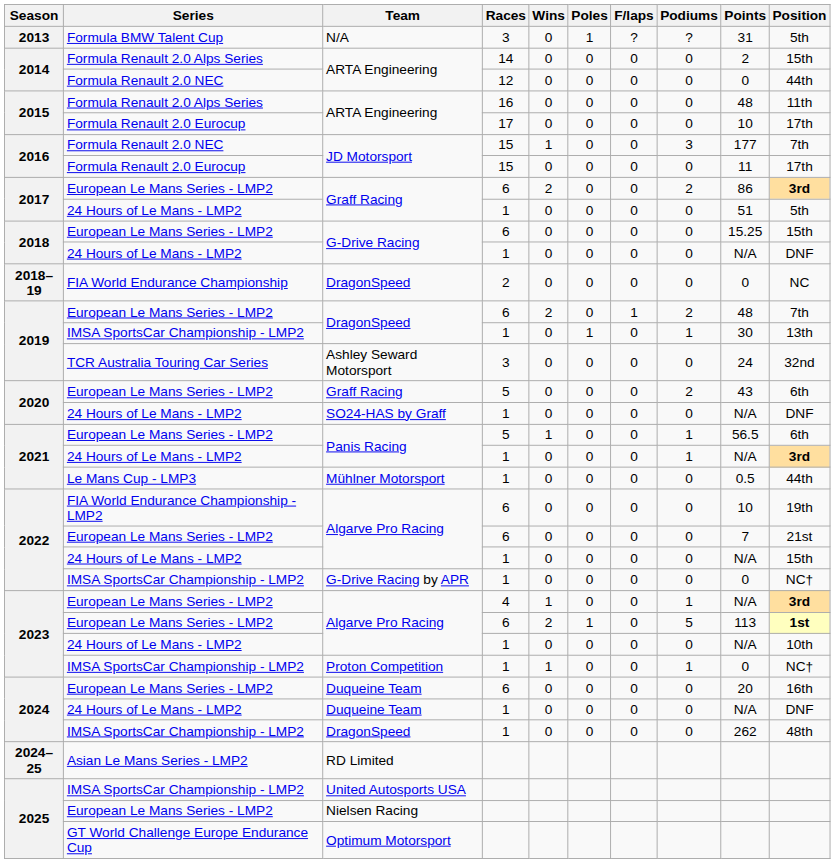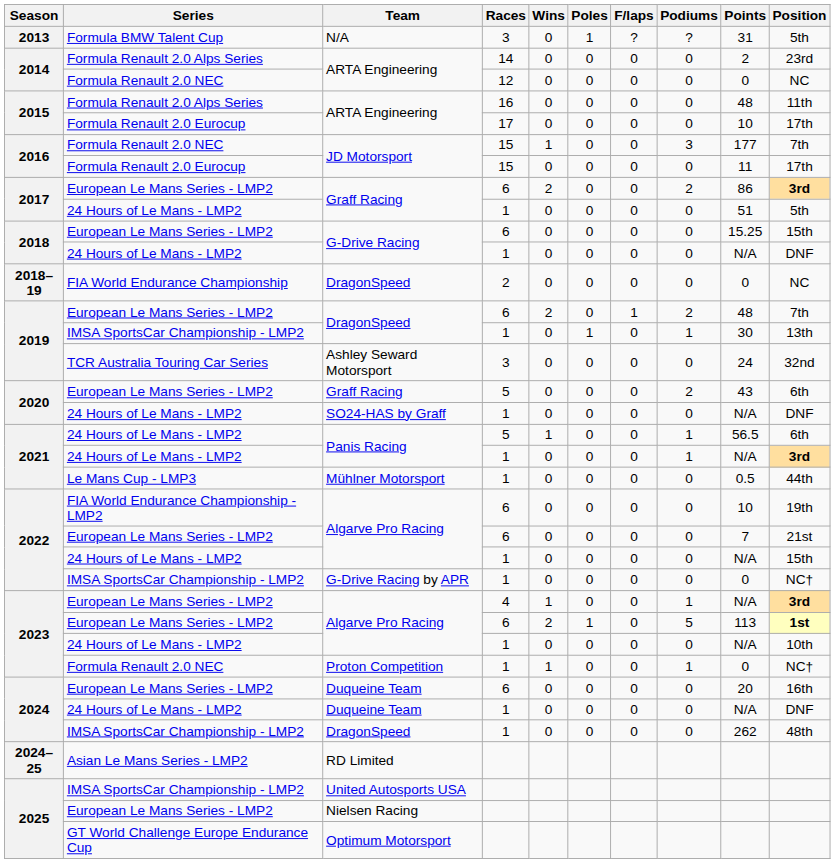 <table class="wikitable" style="font-size: 90%; text-align:center">
 <tr>
 <th>Season</th>
 <th>Series</th>
 <th>Team</th>
 <th>Races</th>
 <th>Wins</th>
 <th>Poles</th>
 <th>F/laps</th>
 <th>Podiums</th>
 <th>Points</th>
 <th>Position</th>
 </tr>
 <tr>
 <th>2013</th>
 <td align=left><a href='#'>Formula BMW Talent Cup</a></td>
 <td align=left>N/A</td>
 <td>3</td>
 <td>0</td>
 <td>1</td>
 <td>?</td>
 <td>?</td>
 <td>31</td>
 <td>5th</td>
 </tr>
 <tr>
 <th align="center" rowspan=2>2014</th>
 <td align=left><a href='#'>Formula Renault 2.0 Alps Series</a></td>
 <td rowspan="2" align="left">ARTA Engineering</td>
 <td>14</td>
 <td>0</td>
 <td>0</td>
 <td>0</td>
 <td>0</td>
 <td>2</td>
-<td>15th</td>
+<td>23rd</td>
 </tr>
 <tr>
 <td align=left><a href='#'>Formula Renault 2.0 NEC</a></td>
 <td>12</td>
 <td>0</td>
 <td>0</td>
 <td>0</td>
 <td>0</td>
 <td>0</td>
-<td>44th</td>
+<td>NC</td>
 </tr>
 <tr>
 <th align="center" rowspan=2>2015</th>
 <td align=left><a href='#'>Formula Renault 2.0 Alps Series</a></td>
 <td rowspan="2" align="left">ARTA Engineering</td>
 <td>16</td>
 <td>0</td>
 <td>0</td>
 <td>0</td>
 <td>0</td>
 <td>48</td>
 <td>11th</td>
 </tr>
 <tr>
 <td align=left><a href='#'>Formula Renault 2.0 Eurocup</a></td>
 <td>17</td>
 <td>0</td>
 <td>0</td>
 <td>0</td>
 <td>0</td>
 <td>10</td>
 <td>17th</td>
 </tr>
 <tr>
 <th align="center" rowspan=2>2016</th>
 <td align=left><a href='#'>Formula Renault 2.0 NEC</a></td>
 <td rowspan="2" align="left"><a href='#'>JD Motorsport</a></td>
 <td>15</td>
 <td>1</td>
 <td>0</td>
 <td>0</td>
 <td>3</td>
 <td>177</td>
 <td>7th</td>
 </tr>
 <tr>
 <td align=left><a href='#'>Formula Renault 2.0 Eurocup</a></td>
 <td>15</td>
 <td>0</td>
 <td>0</td>
 <td>0</td>
 <td>0</td>
 <td>11</td>
 <td>17th</td>
 </tr>
 <tr>
 <th align="center" rowspan=2>2017</th>
 <td align=left><a href='#'>European Le Mans Series - LMP2</a></td>
 <td align=left rowspan=2><a href='#'>Graff Racing</a></td>
 <td>6</td>
 <td>2</td>
 <td>0</td>
 <td>0</td>
 <td>2</td>
 <td>86</td>
 <td style="background:#FFDF9F;"><strong>3rd</strong></td>
 </tr>
 <tr>
 <td align=left><a href='#'>24 Hours of Le Mans - LMP2</a></td>
 <td>1</td>
 <td>0</td>
 <td>0</td>
 <td>0</td>
 <td>0</td>
 <td>51</td>
 <td>5th</td>
 </tr>
 <tr>
 <th align="center" rowspan=2>2018</th>
 <td align=left><a href='#'>European Le Mans Series - LMP2</a></td>
 <td align=left rowspan=2><a href='#'>G-Drive Racing</a></td>
 <td>6</td>
 <td>0</td>
 <td>0</td>
 <td>0</td>
 <td>0</td>
 <td>15.25</td>
 <td>15th</td>
 </tr>
 <tr>
 <td align=left><a href='#'>24 Hours of Le Mans - LMP2</a></td>
 <td>1</td>
 <td>0</td>
 <td>0</td>
 <td>0</td>
 <td>0</td>
 <td>N/A</td>
 <td>DNF</td>
 </tr>
 <tr>
 <th align="center">2018–19</th>
 <td align=left><a href='#'>FIA World Endurance Championship</a></td>
 <td align="left"><a href='#'>DragonSpeed</a></td>
 <td>2</td>
 <td>0</td>
 <td>0</td>
 <td>0</td>
 <td>0</td>
 <td>0</td>
 <td>NC</td>
 </tr>
 <tr>
 <th align="center" rowspan=3>2019</th>
 <td align=left><a href='#'>European Le Mans Series - LMP2</a></td>
 <td rowspan="2" align=left><a href='#'>DragonSpeed</a></td>
 <td>6</td>
 <td>2</td>
 <td>0</td>
 <td>1</td>
 <td>2</td>
 <td>48</td>
 <td>7th</td>
 </tr>
 <tr>
 <td align="left"><a href='#'>IMSA SportsCar Championship - LMP2</a></td>
 <td>1</td>
 <td>0</td>
 <td>1</td>
 <td>0</td>
 <td>1</td>
 <td>30</td>
 <td>13th</td>
 </tr>
 <tr>
 <td align=left><a href='#'>TCR Australia Touring Car Series</a></td>
 <td align=left>Ashley Seward Motorsport</td>
 <td>3</td>
 <td>0</td>
 <td>0</td>
 <td>0</td>
 <td>0</td>
 <td>24</td>
 <td>32nd</td>
 </tr>
 <tr>
 <th rowspan="2">2020</th>
 <td align="left"><a href='#'>European Le Mans Series - LMP2</a></td>
 <td align="left"><a href='#'>Graff Racing</a></td>
 <td>5</td>
 <td>0</td>
 <td>0</td>
 <td>0</td>
 <td>2</td>
 <td>43</td>
 <td>6th</td>
 </tr>
 <tr>
 <td align=left><a href='#'>24 Hours of Le Mans - LMP2</a></td>
 <td align=left><a href='#'>SO24-HAS by Graff</a></td>
 <td>1</td>
 <td>0</td>
 <td>0</td>
 <td>0</td>
 <td>0</td>
 <td>N/A</td>
 <td>DNF</td>
 </tr>
 <tr>
 <th rowspan="3">2021</th>
-<td align="left"><a href='#'>European Le Mans Series - LMP2</a></td>
+<td align=left><a href='#'>24 Hours of Le Mans - LMP2</a></td>
 <td rowspan="2" align=left><a href='#'>Panis Racing</a></td>
 <td>5</td>
 <td>1</td>
 <td>0</td>
 <td>0</td>
 <td>1</td>
 <td>56.5</td>
 <td>6th</td>
 </tr>
 <tr>
 <td align="left"><a href='#'>24 Hours of Le Mans - LMP2</a></td>
 <td>1</td>
 <td>0</td>
 <td>0</td>
 <td>0</td>
 <td>1</td>
 <td>N/A</td>
 <td style="background:#FFDF9F;"><strong>3rd</strong></td>
 </tr>
 <tr>
 <td align="left"><a href='#'>Le Mans Cup - LMP3</a></td>
 <td align="left"><a href='#'>Mühlner Motorsport</a></td>
 <td>1</td>
 <td>0</td>
 <td>0</td>
 <td>0</td>
 <td>0</td>
 <td>0.5</td>
 <td>44th</td>
 </tr>
 <tr>
 <th rowspan="4">2022</th>
 <td align=left><a href='#'>FIA World Endurance Championship - LMP2</a></td>
 <td rowspan="3" align="left"><a href='#'>Algarve Pro Racing</a></td>
 <td>6</td>
 <td>0</td>
 <td>0</td>
 <td>0</td>
 <td>0</td>
 <td>10</td>
 <td>19th</td>
 </tr>
 <tr>
 <td align="left"><a href='#'>European Le Mans Series - LMP2</a></td>
 <td>6</td>
 <td>0</td>
 <td>0</td>
 <td>0</td>
 <td>0</td>
 <td>7</td>
 <td>21st</td>
 </tr>
 <tr>
 <td align=left><a href='#'>24 Hours of Le Mans - LMP2</a></td>
 <td>1</td>
 <td>0</td>
 <td>0</td>
 <td>0</td>
 <td>0</td>
 <td>N/A</td>
 <td>15th</td>
 </tr>
 <tr>
 <td align=left><a href='#'>IMSA SportsCar Championship - LMP2</a></td>
 <td align=left><a href='#'>G-Drive Racing</a> by <a href='#'>APR</a></td>
 <td>1</td>
 <td>0</td>
 <td>0</td>
 <td>0</td>
 <td>0</td>
 <td>0</td>
 <td>NC†</td>
 </tr>
 <tr>
 <th rowspan="4">2023</th>
 <td align="left"><a href='#'>European Le Mans Series - LMP2</a></td>
 <td rowspan="3" align="left"><a href='#'>Algarve Pro Racing</a></td>
 <td>4</td>
 <td>1</td>
 <td>0</td>
 <td>0</td>
 <td>1</td>
 <td>N/A</td>
 <td style="background:#FFDF9F;"><strong>3rd</strong></td>
 </tr>
 <tr>
 <td align=left><a href='#'>European Le Mans Series - LMP2</a></td>
 <td>6</td>
 <td>2</td>
 <td>1</td>
 <td>0</td>
 <td>5</td>
 <td>113</td>
 <td style="background:#FFFFBF;"><strong>1st</strong></td>
 </tr>
 <tr>
 <td align=left><a href='#'>24 Hours of Le Mans - LMP2</a></td>
 <td>1</td>
 <td>0</td>
 <td>0</td>
 <td>0</td>
 <td>0</td>
 <td>N/A</td>
 <td>10th</td>
 </tr>
 <tr>
-<td align=left><a href='#'>IMSA SportsCar Championship - LMP2</a></td>
+<td align=left><a href='#'>Formula Renault 2.0 NEC</a></td>
 <td align=left><a href='#'>Proton Competition</a></td>
 <td>1</td>
 <td>1</td>
 <td>0</td>
 <td>0</td>
 <td>1</td>
 <td>0</td>
 <td>NC†</td>
 </tr>
 <tr>
 <th rowspan="3">2024</th>
 <td align=left><a href='#'>European Le Mans Series - LMP2</a></td>
 <td align=left><a href='#'>Duqueine Team</a></td>
 <td>6</td>
 <td>0</td>
 <td>0</td>
 <td>0</td>
 <td>0</td>
 <td>20</td>
 <td>16th</td>
 </tr>
 <tr>
 <td align=left><a href='#'>24 Hours of Le Mans - LMP2</a></td>
 <td align=left><a href='#'>Duqueine Team</a></td>
 <td>1</td>
 <td>0</td>
 <td>0</td>
 <td>0</td>
 <td>0</td>
 <td>N/A</td>
 <td>DNF</td>
 </tr>
 <tr>
 <td align=left><a href='#'>IMSA SportsCar Championship - LMP2</a></td>
 <td align=left><a href='#'>DragonSpeed</a></td>
 <td>1</td>
 <td>0</td>
 <td>0</td>
 <td>0</td>
 <td>0</td>
 <td>262</td>
 <td>48th</td>
 </tr>
 <tr>
 <th>2024–25</th>
 <td align=left><a href='#'>Asian Le Mans Series - LMP2</a></td>
 <td align=left>RD Limited</td>
 <td></td>
 <td></td>
 <td></td>
 <td></td>
 <td></td>
 <td></td>
 <td></td>
 </tr>
 <tr>
 <th rowspan="3">2025</th>
 <td align=left><a href='#'>IMSA SportsCar Championship - LMP2</a></td>
 <td align=left><a href='#'>United Autosports USA</a></td>
 <td></td>
 <td></td>
 <td></td>
 <td></td>
 <td></td>
 <td></td>
 <td></td>
 </tr>
 <tr>
 <td align=left><a href='#'>European Le Mans Series - LMP2</a></td>
 <td align=left>Nielsen Racing</td>
 <td></td>
 <td></td>
 <td></td>
 <td></td>
 <td></td>
 <td></td>
 <td></td>
 </tr>
 <tr>
 <td align=left><a href='#'>GT World Challenge Europe Endurance Cup</a></td>
 <td align=left><a href='#'>Optimum Motorsport</a></td>
 <td></td>
 <td></td>
 <td></td>
 <td></td>
 <td></td>
 <td></td>
 <td></td>
 </tr>
 </table>
